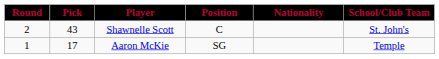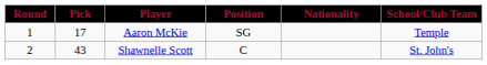 <table class="wikitable sortable sortable">
 <tr>
 <th style="background:#000000;color:#BE0032" width="10%">Round</th>
 <th style="background:#000000;color:#BE0032" width="10%">Pick</th>
 <th style="background:#000000;color:#BE0032" width="20%">Player</th>
 <th style="background:#000000;color:#BE0032" width="15%">Position</th>
 <th style="background:#000000;color:#BE0032" width="20%">Nationality</th>
 <th style="background:#000000;color:#BE0032" width="20%">School/Club Team</th>
 </tr>
 <tr style="text-align: center">
+<td>1</td>
+<td>17</td>
+<td><a href='#'>Aaron McKie</a></td>
+<td>SG</td>
+<td></td>
+<td><a href='#'>Temple</a></td>
+</tr>
+<tr style="text-align: center">
 <td>2</td>
 <td>43</td>
 <td><a href='#'>Shawnelle Scott</a></td>
 <td>C</td>
 <td></td>
 <td><a href='#'>St. John's</a></td>
 </tr>
-<tr style="text-align: center">
-<td>1</td>
-<td>17</td>
-<td><a href='#'>Aaron McKie</a></td>
-<td>SG</td>
-<td></td>
-<td><a href='#'>Temple</a></td>
-</tr>
 </table>
